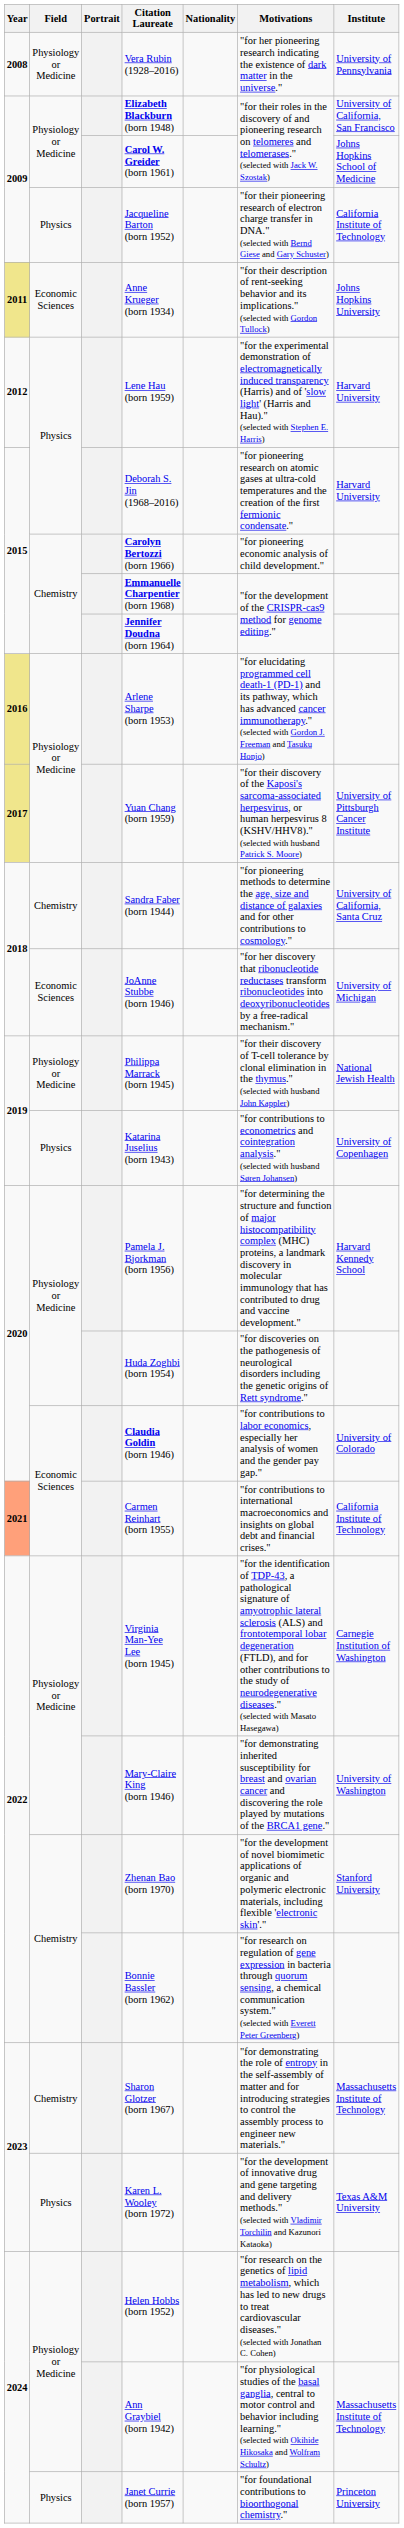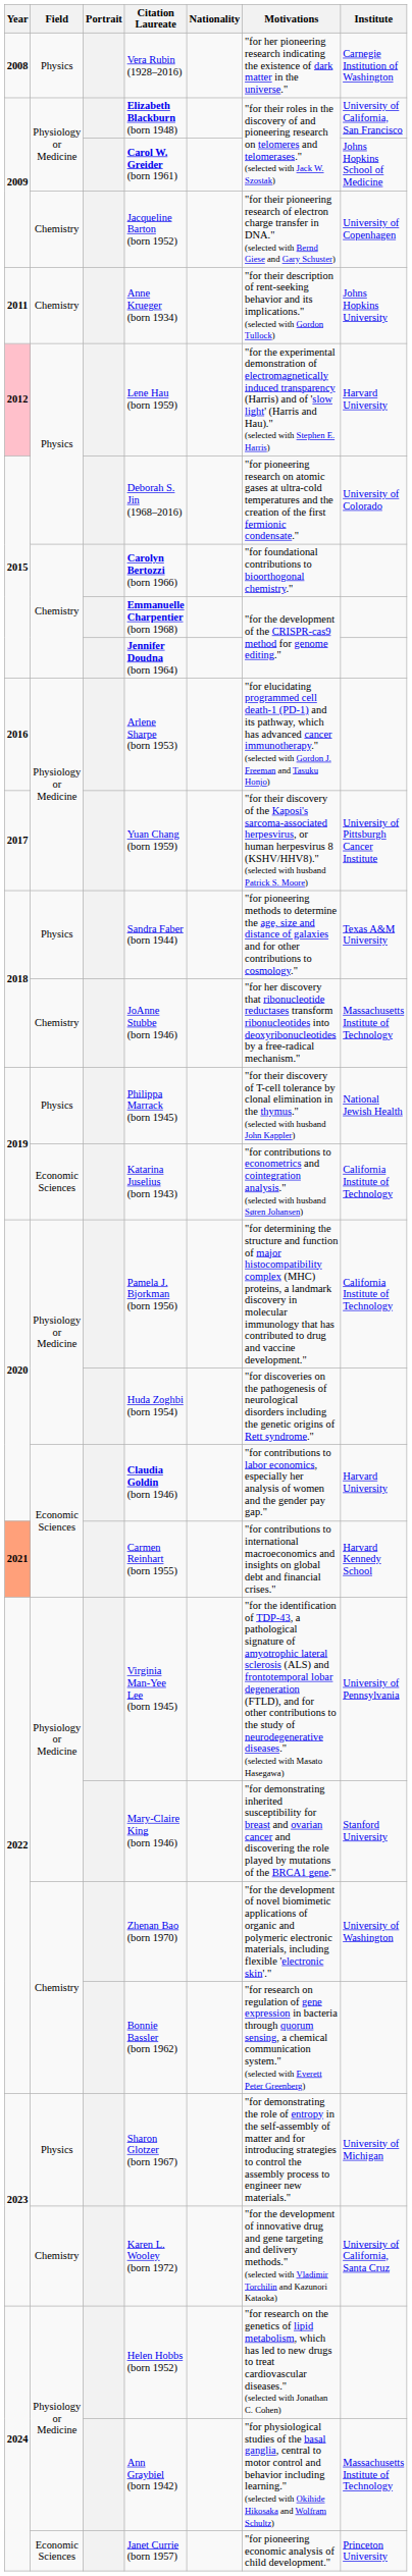 <table class="wikitable">
 <tr>
 <th>Year</th>
 <th>Field</th>
 <th>Portrait</th>
 <th>Citation Laureate</th>
 <th>Nationality</th>
 <th>Motivations</th>
 <th>Institute</th>
 </tr>
 <tr id="2008">
 <td align="center"><strong>2008</strong></td>
-<td align="center">Physiology or Medicine</td>
+<td align="center">Physics</td>
 <th scope="row"></th>
 <td><a href='#'>Vera Rubin</a> <br>(1928–2016)</td>
 <td></td>
 <td>"for her pioneering research indicating the existence of <a href='#'>dark matter</a> in the <a href='#'>universe</a>."</td>
-<td><a href='#'>University of Pennsylvania</a></td>
+<td><a href='#'>Carnegie Institution of Washington</a></td>
 </tr>
 <tr id="2009">
 <td align="center" rowspan="3"><strong>2009</strong></td>
 <td align="center" rowspan="2">Physiology or Medicine</td>
 <th scope="row"></th>
 <td><strong><a href='#'>Elizabeth Blackburn</a></strong> <br>(born 1948)</td>
 <td><br></td>
 <td rowspan="2">"for their roles in the discovery of and pioneering research on <a href='#'>telomeres</a> and <a href='#'>telomerases</a>."<br><small>(selected with <a href='#'>Jack W. Szostak</a>)</small></td>
 <td><a href='#'>University of California, San Francisco</a></td>
 </tr>
 <tr>
 <th scope="row"></th>
 <td><strong><a href='#'>Carol W. Greider</a></strong> <br>(born 1961)</td>
 <td></td>
 <td><a href='#'>Johns Hopkins School of Medicine</a></td>
 </tr>
 <tr>
-<td align="center">Physics</td>
+<td align="center">Chemistry</td>
 <th scope="row"></th>
 <td><a href='#'>Jacqueline Barton</a> <br>(born 1952)</td>
 <td></td>
 <td>"for their pioneering research of electron charge transfer in DNA."<br><small>(selected with <a href='#'>Bernd Giese</a> and <a href='#'>Gary Schuster</a>)</small></td>
-<td><a href='#'>California Institute of Technology</a></td>
+<td><a href='#'>University of Copenhagen</a></td>
 </tr>
 <tr id="2011">
-<td align="center" style="background: khaki;"><strong>2011</strong></td>
-<td align="center">Economic Sciences</td>
+<td align="center"><strong>2011</strong></td>
+<td align="center">Chemistry</td>
 <th scope="row"></th>
 <td><a href='#'>Anne Krueger</a> <br>(born 1934)</td>
 <td></td>
 <td>"for their description of rent-seeking behavior and its implications."<br><small>(selected with <a href='#'>Gordon Tullock</a>)</small></td>
 <td><a href='#'>Johns Hopkins University</a></td>
 </tr>
 <tr id="2012">
-<td align="center"><strong>2012</strong></td>
+<td align="center" style="background: pink;"><strong>2012</strong></td>
 <td align="center" rowspan="2">Physics</td>
 <th scope="row"></th>
 <td><a href='#'>Lene Hau</a> <br>(born 1959)</td>
 <td></td>
 <td>"for the experimental demonstration of <a href='#'>electromagnetically induced transparency</a> (Harris) and of '<a href='#'>slow light</a>' (Harris and Hau)."<br><small>(selected with <a href='#'>Stephen E. Harris</a>)</small></td>
 <td><a href='#'>Harvard University</a></td>
 </tr>
 <tr id="2015">
 <td align="center" rowspan="4"><strong>2015</strong></td>
 <th scope="row"></th>
 <td><a href='#'>Deborah S. Jin</a> <br>(1968–2016)</td>
 <td></td>
 <td>"for pioneering research on atomic gases at ultra-cold temperatures and the creation of the first <a href='#'>fermionic condensate</a>."</td>
-<td><a href='#'>Harvard University</a></td>
+<td><a href='#'>University of Colorado</a></td>
 </tr>
 <tr>
 <td align="center" rowspan="3">Chemistry</td>
 <th scope="row"></th>
 <td><strong><a href='#'>Carolyn Bertozzi</a></strong> <br>(born 1966)</td>
 <td></td>
-<td>"for pioneering economic analysis of child development."</td>
+<td>"for foundational contributions to <a href='#'>bioorthogonal chemistry</a>."</td>
 <td></td>
 </tr>
 <tr>
 <th scope="row"></th>
 <td><strong><a href='#'>Emmanuelle Charpentier</a></strong> <br>(born 1968)</td>
 <td></td>
 <td rowspan="2">"for the development of the <a href='#'>CRISPR-cas9 method</a> for <a href='#'>genome editing</a>."</td>
 <td></td>
 </tr>
 <tr>
 <th scope="row"></th>
 <td><strong><a href='#'>Jennifer Doudna</a></strong> <br>(born 1964)</td>
 <td></td>
 <td></td>
 </tr>
 <tr id="2016">
-<td align="center" style="background: khaki;"><strong>2016</strong></td>
+<td align="center"><strong>2016</strong></td>
 <td align="center" rowspan="2">Physiology or Medicine</td>
 <th scope="row"></th>
 <td><a href='#'>Arlene Sharpe</a> <br>(born 1953)</td>
 <td></td>
 <td>"for elucidating <a href='#'>programmed cell death-1 (PD-1)</a> and its pathway, which has advanced <a href='#'>cancer immunotherapy</a>."<br><small>(selected with <a href='#'>Gordon J. Freeman</a> and <a href='#'>Tasuku Honjo</a>)</small></td>
 <td></td>
 </tr>
 <tr id="2017">
-<td align="center" style="background: khaki;"><strong>2017</strong></td>
+<td align="center"><strong>2017</strong></td>
 <th scope="row"></th>
 <td><a href='#'>Yuan Chang</a> <br>(born 1959)</td>
 <td><br></td>
 <td>"for their discovery of the <a href='#'>Kaposi's sarcoma-associated herpesvirus</a>, or human herpesvirus 8 (KSHV/HHV8)."<br><small>(selected with husband <a href='#'>Patrick S. Moore</a>)</small></td>
 <td><a href='#'>University of Pittsburgh Cancer Institute</a></td>
 </tr>
 <tr id="2018">
 <td align="center" rowspan="2"><strong>2018</strong></td>
-<td align="center">Chemistry</td>
+<td align="center">Physics</td>
 <th scope="row"></th>
 <td><a href='#'>Sandra Faber</a> <br>(born 1944)</td>
 <td></td>
 <td>"for pioneering methods to determine the <a href='#'>age, size and distance of galaxies</a> and for other contributions to <a href='#'>cosmology</a>."</td>
-<td><a href='#'>University of California, Santa Cruz</a></td>
+<td><a href='#'>Texas A&M University</a></td>
 </tr>
 <tr>
-<td align="center">Economic Sciences</td>
+<td align="center">Chemistry</td>
 <th scope="row"></th>
 <td><a href='#'>JoAnne Stubbe</a> <br>(born 1946)</td>
 <td></td>
 <td>"for her discovery that <a href='#'>ribonucleotide reductases</a> transform <a href='#'>ribonucleotides</a> into <a href='#'>deoxyribonucleotides</a> by a free-radical mechanism."</td>
-<td><a href='#'>University of Michigan</a></td>
+<td><a href='#'>Massachusetts Institute of Technology</a></td>
 </tr>
 <tr id="2019">
 <td align="center" rowspan="2"><strong>2019</strong></td>
-<td align="center">Physiology or Medicine</td>
+<td align="center">Physics</td>
 <th scope="row"></th>
 <td><a href='#'>Philippa Marrack</a> <br>(born 1945)</td>
 <td></td>
 <td>"for their discovery of T-cell tolerance by clonal elimination in the <a href='#'>thymus</a>."<br><small>(selected with husband <a href='#'>John Kappler</a>)</small></td>
 <td><a href='#'>National Jewish Health</a></td>
 </tr>
 <tr>
-<td align="center">Physics</td>
+<td align="center">Economic Sciences</td>
 <th scope="row"></th>
 <td><a href='#'>Katarina Juselius</a> <br>(born 1943)</td>
 <td><br></td>
 <td>"for contributions to <a href='#'>econometrics</a> and <a href='#'>cointegration analysis</a>."<br><small>(selected with husband <a href='#'>Søren Johansen</a>)</small></td>
-<td><a href='#'>University of Copenhagen</a></td>
+<td><a href='#'>California Institute of Technology</a></td>
 </tr>
 <tr id="2020">
 <td align="center" rowspan="3"><strong>2020</strong></td>
 <td align="center" rowspan="2">Physiology or Medicine</td>
 <th scope="row"></th>
 <td><a href='#'>Pamela J. Bjorkman</a> <br>(born 1956)</td>
 <td></td>
 <td>"for determining the structure and function of <a href='#'>major histocompatibility complex</a> (MHC) proteins, a landmark discovery in molecular immunology that has contributed to drug and vaccine development."</td>
-<td><a href='#'>Harvard Kennedy School</a></td>
+<td><a href='#'>California Institute of Technology</a></td>
 </tr>
 <tr>
 <th scope="row"></th>
 <td><a href='#'>Huda Zoghbi</a> <br>(born 1954)</td>
 <td><br></td>
 <td>"for discoveries on the pathogenesis of neurological disorders including the genetic origins of <a href='#'>Rett syndrome</a>."</td>
 <td></td>
 </tr>
 <tr>
 <td align="center" rowspan="2">Economic Sciences</td>
 <th scope="row"></th>
 <td><strong><a href='#'>Claudia Goldin</a></strong> <br>(born 1946)</td>
 <td></td>
 <td>"for contributions to <a href='#'>labor economics</a>, especially her analysis of women and the gender pay gap."</td>
-<td><a href='#'>University of Colorado</a></td>
+<td><a href='#'>Harvard University</a></td>
 </tr>
 <tr id="2021">
 <td align="center" style="background: lightsalmon;"><strong>2021</strong></td>
 <th scope="row"></th>
 <td><a href='#'>Carmen Reinhart</a> <br>(born 1955)</td>
 <td><br></td>
 <td>"for contributions to international macroeconomics and insights on global debt and financial crises."</td>
-<td><a href='#'>California Institute of Technology</a></td>
+<td><a href='#'>Harvard Kennedy School</a></td>
 </tr>
 <tr id="2022">
 <td align="center" rowspan="4"><strong>2022</strong></td>
 <td align="center" rowspan="2">Physiology or Medicine</td>
 <th scope="row"></th>
 <td><a href='#'>Virginia Man-Yee Lee</a> <br>(born 1945)</td>
 <td><br></td>
 <td>"for the identification of <a href='#'>TDP-43</a>, a pathological signature of <a href='#'>amyotrophic lateral sclerosis</a> (ALS) and <a href='#'>frontotemporal lobar degeneration</a> (FTLD), and for other contributions to the study of <a href='#'>neurodegenerative diseases</a>."<br><small>(selected with Masato Hasegawa)</small></td>
-<td><a href='#'>Carnegie Institution of Washington</a></td>
+<td><a href='#'>University of Pennsylvania</a></td>
 </tr>
 <tr>
 <th scope="row"></th>
 <td><a href='#'>Mary-Claire King</a> <br>(born 1946)</td>
 <td></td>
 <td>"for demonstrating inherited susceptibility for <a href='#'>breast</a> and <a href='#'>ovarian cancer</a> and discovering the role played by mutations of the <a href='#'>BRCA1 gene</a>."</td>
-<td><a href='#'>University of Washington</a></td>
+<td><a href='#'>Stanford University</a></td>
 </tr>
 <tr>
 <td align="center" rowspan="2">Chemistry</td>
 <th scope="row"></th>
 <td><a href='#'>Zhenan Bao</a> <br>(born 1970)</td>
 <td><br></td>
 <td>"for the development of novel biomimetic applications of organic and polymeric electronic materials, including flexible '<a href='#'>electronic skin</a>'."</td>
-<td><a href='#'>Stanford University</a></td>
+<td><a href='#'>University of Washington</a></td>
 </tr>
 <tr>
 <th scope="row"></th>
 <td><a href='#'>Bonnie Bassler</a> <br>(born 1962)</td>
 <td></td>
 <td>"for research on regulation of <a href='#'>gene expression</a> in bacteria through <a href='#'>quorum sensing</a>, a chemical communication system."<br><small>(selected with <a href='#'>Everett Peter Greenberg</a>)</small></td>
 <td></td>
 </tr>
 <tr id="2023">
 <td align="center" rowspan="2"><strong>2023</strong></td>
-<td align="center">Chemistry</td>
+<td align="center">Physics</td>
 <th scope="row"></th>
 <td><a href='#'>Sharon Glotzer</a> <br>(born 1967)</td>
 <td></td>
 <td>"for demonstrating the role of <a href='#'>entropy</a> in the self-assembly of matter and for introducing strategies to control the assembly process to engineer new materials."</td>
-<td><a href='#'>Massachusetts Institute of Technology</a></td>
+<td><a href='#'>University of Michigan</a></td>
 </tr>
 <tr>
-<td align="center">Physics</td>
+<td align="center">Chemistry</td>
 <th scope="row"></th>
 <td><a href='#'>Karen L. Wooley</a> <br>(born 1972)</td>
 <td></td>
 <td>"for the development of innovative drug and gene targeting and delivery methods."<br><small>(selected with <a href='#'>Vladimir Torchilin</a> and Kazunori Kataoka)</small></td>
-<td><a href='#'>Texas A&M University</a></td>
+<td><a href='#'>University of California, Santa Cruz</a></td>
 </tr>
 <tr id="2024">
 <td align="center" rowspan="3"><strong>2024</strong></td>
 <td align="center" rowspan="2">Physiology or Medicine</td>
 <th scope="row"></th>
 <td><a href='#'>Helen Hobbs</a> <br>(born 1952)</td>
 <td></td>
 <td>"for research on the genetics of <a href='#'>lipid metabolism</a>, which has led to new drugs to treat cardiovascular diseases."<br><small>(selected with Jonathan C. Cohen)</small></td>
 <td></td>
 </tr>
 <tr>
 <th scope="row"></th>
 <td><a href='#'>Ann Graybiel</a> <br>(born 1942)</td>
 <td></td>
 <td>"for physiological studies of the <a href='#'>basal ganglia</a>, central to motor control and behavior including learning."<br><small>(selected with <a href='#'>Okihide Hikosaka</a> and <a href='#'>Wolfram Schultz</a>)</small></td>
 <td><a href='#'>Massachusetts Institute of Technology</a></td>
 </tr>
 <tr>
-<td align="center">Physics</td>
+<td align="center">Economic Sciences</td>
 <th scope="row"></th>
 <td><a href='#'>Janet Currie</a> <br>(born 1957)</td>
 <td><br></td>
-<td>"for foundational contributions to <a href='#'>bioorthogonal chemistry</a>."</td>
+<td>"for pioneering economic analysis of child development."</td>
 <td><a href='#'>Princeton University</a></td>
 </tr>
 </table>
